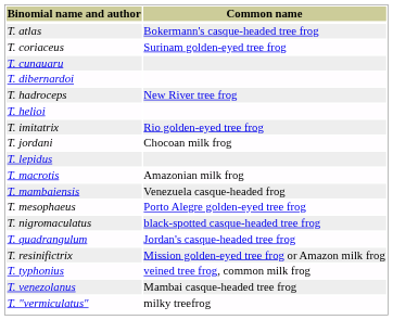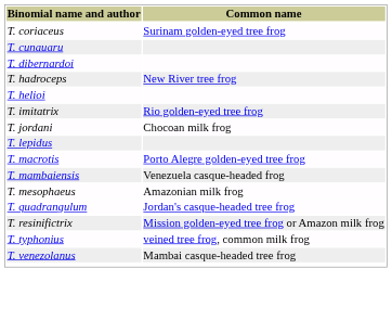 <table style="text-align:left; border:1px solid #999999; ">
 <tr style="background:#CCCC99; text-align: center; ">
 <th>Binomial name and author</th>
 <th>Common name</th>
 </tr>
 <tr>
-</tr>
-<tr style="background:#EEEEEE;">
-<td><em>T. atlas</em> </td>
-<td><a href='#'>Bokermann's casque-headed tree frog</a></td>
 </tr>
 <tr style="background:#FFFDFF;">
 <td><em>T. coriaceus</em> </td>
 <td><a href='#'>Surinam golden-eyed tree frog</a></td>
 </tr>
 <tr style="background:#EEEEEE;">
 <td><em><a href='#'>T. cunauaru</a></em> </td>
 <td></td>
 </tr>
 <tr style="background:#FFFDFF;">
 <td><em><a href='#'>T. dibernardoi</a></em> </td>
 <td></td>
 </tr>
 <tr style="background:#EEEEEE;">
 <td><em>T. hadroceps</em> </td>
 <td><a href='#'>New River tree frog</a></td>
 </tr>
 <tr style="background:#FFFDFF;">
 <td><em><a href='#'>T. helioi</a></em> </td>
 <td></td>
 </tr>
 <tr style="background:#EEEEEE;">
 <td><em>T. imitatrix</em> </td>
 <td><a href='#'>Rio golden-eyed tree frog</a></td>
 </tr>
 <tr style="background:#FFFDFF;">
 <td><em>T. jordani</em> </td>
 <td>Chocoan milk frog</td>
 </tr>
 <tr style="background:#EEEEEE;">
 <td><em><a href='#'>T. lepidus</a></em> </td>
 <td></td>
 </tr>
 <tr style="background:#FFFDFF;">
 <td><em><a href='#'>T. macrotis</a></em> </td>
-<td>Amazonian milk frog</td>
+<td><a href='#'>Porto Alegre golden-eyed tree frog</a></td>
 </tr>
 <tr style="background:#EEEEEE;">
 <td><em><a href='#'>T. mambaiensis</a></em> </td>
 <td>Venezuela casque-headed frog</td>
 </tr>
 <tr style="background:#FFFDFF;">
 <td><em>T. mesophaeus</em> </td>
-<td><a href='#'>Porto Alegre golden-eyed tree frog</a></td>
-</tr>
-<tr style="background:#EEEEEE;">
-<td><em>T. nigromaculatus</em> </td>
-<td><a href='#'>black-spotted casque-headed tree frog</a></td>
+<td>Amazonian milk frog</td>
 </tr>
 <tr style="background:#FFFDFF;">
 <td><em><a href='#'>T. quadrangulum</a></em> </td>
 <td><a href='#'>Jordan's casque-headed tree frog</a></td>
 </tr>
 <tr style="background:#EEEEEE;">
 <td><em>T. resinifictrix</em> </td>
 <td><a href='#'>Mission golden-eyed tree frog</a> or Amazon milk frog</td>
 </tr>
 <tr style="background:#FFFDFF;">
 <td><em><a href='#'>T. typhonius</a></em> </td>
 <td><a href='#'>veined tree frog</a>, common milk frog</td>
 </tr>
 <tr style="background:#EEEEEE;">
 <td><em><a href='#'>T. venezolanus</a></em> </td>
 <td>Mambai casque-headed tree frog</td>
 </tr>
-<tr style="background:#FFFDFF;">
-<td><em><a href='#'>T. "vermiculatus"</a></em> </td>
-<td>milky treefrog</td>
-</tr>
 <tr style="background:#EEEEEE;">
 </tr>
 <tr>
 </tr>
 </table>
